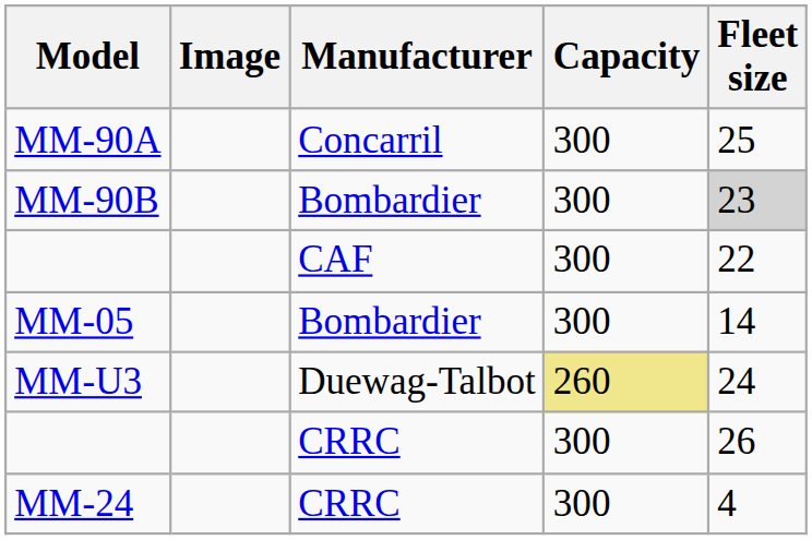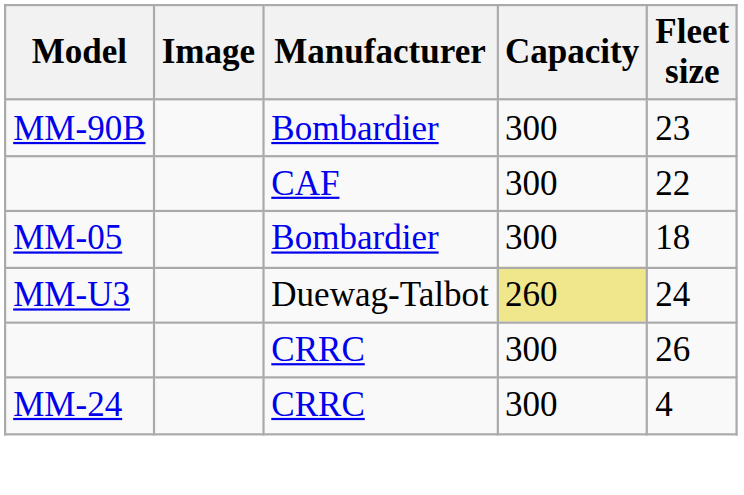 <table class="wikitable">
 <tr>
 <th>Model</th>
 <th>Image</th>
 <th>Manufacturer</th>
 <th>Capacity</th>
 <th>Fleet<br>size</th>
 </tr>
 <tr>
-<td><a href='#'>MM-90A</a></td>
-<td></td>
-<td><a href='#'>Concarril</a></td>
-<td>300</td>
-<td>25</td>
-</tr>
-<tr>
 <td><a href='#'>MM-90B</a></td>
 <td></td>
 <td><a href='#'>Bombardier</a></td>
 <td>300</td>
-<td style="background: lightgrey;">23</td>
+<td>23</td>
 </tr>
 <tr>
 <td></td>
 <td></td>
 <td><a href='#'>CAF</a></td>
 <td>300</td>
 <td>22</td>
 </tr>
 <tr>
 <td><a href='#'>MM-05</a></td>
 <td></td>
 <td><a href='#'>Bombardier</a></td>
 <td>300</td>
-<td>14</td>
+<td>18</td>
 </tr>
 <tr>
 <td><a href='#'>MM-U3</a></td>
 <td></td>
 <td>Duewag-Talbot</td>
 <td style="background: khaki;">260</td>
 <td>24</td>
 </tr>
 <tr>
 <td></td>
 <td></td>
 <td><a href='#'>CRRC</a></td>
 <td>300</td>
 <td>26</td>
 </tr>
 <tr>
 <td><a href='#'>MM-24</a></td>
 <td></td>
 <td><a href='#'>CRRC</a></td>
 <td>300</td>
 <td>4</td>
 </tr>
 </table>
